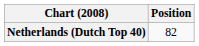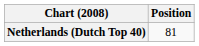 <table class="wikitable plainrowheaders" style="text-align:center">
 <tr>
 <th>Chart (2008)</th>
 <th>Position</th>
 </tr>
 <tr>
 <th scope="row">Netherlands (Dutch Top 40)</th>
-<td>82</td>
+<td>81</td>
 </tr>
 </table>
